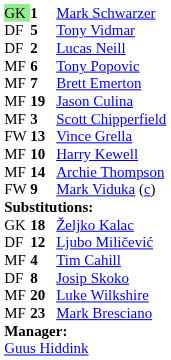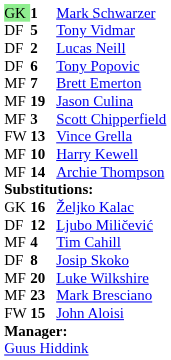 <table cellspacing="0" cellpadding="0" style="font-size:90%; margin:0.2em auto;">
 <tr>
 <th width="25"></th>
 <th width="25"></th>
 </tr>
 <tr>
 <td style="background: lightgreen;">GK</td>
 <td><strong>1</strong></td>
 <td><a href='#'>Mark Schwarzer</a></td>
 </tr>
 <tr>
 <td>DF</td>
 <td><strong>5</strong></td>
 <td><a href='#'>Tony Vidmar</a></td>
 </tr>
 <tr>
 <td>DF</td>
 <td><strong>2</strong></td>
 <td><a href='#'>Lucas Neill</a></td>
 </tr>
 <tr>
-<td>MF</td>
+<td>DF</td>
 <td><strong>6</strong></td>
 <td><a href='#'>Tony Popovic</a></td>
 </tr>
 <tr>
 <td>MF</td>
 <td><strong>7</strong></td>
 <td><a href='#'>Brett Emerton</a></td>
 </tr>
 <tr>
 <td>MF</td>
 <td><strong>19</strong></td>
 <td><a href='#'>Jason Culina</a></td>
 </tr>
 <tr>
 <td>MF</td>
 <td><strong>3</strong></td>
 <td><a href='#'>Scott Chipperfield</a></td>
 </tr>
 <tr>
 <td>FW</td>
 <td><strong>13</strong></td>
 <td><a href='#'>Vince Grella</a></td>
 <td></td>
 </tr>
 <tr>
 <td>MF</td>
 <td><strong>10</strong></td>
 <td><a href='#'>Harry Kewell</a></td>
 </tr>
 <tr>
 <td>MF</td>
 <td><strong>14</strong></td>
 <td><a href='#'>Archie Thompson</a></td>
 <td></td>
 <td></td>
 </tr>
 <tr>
-<td>FW</td>
-<td><strong>9</strong></td>
-<td><a href='#'>Mark Viduka</a> (<a href='#'>c</a>)</td>
-<td></td>
-<td></td>
-</tr>
-<tr>
 <td colspan=3><strong>Substitutions:</strong></td>
 </tr>
 <tr>
 <td>GK</td>
-<td><strong>18</strong></td>
+<td><strong>16</strong></td>
 <td><a href='#'>Željko Kalac</a></td>
 </tr>
 <tr>
 <td>DF</td>
 <td><strong>12</strong></td>
 <td><a href='#'>Ljubo Miličević</a></td>
 </tr>
 <tr>
 <td>MF</td>
 <td><strong>4</strong></td>
 <td><a href='#'>Tim Cahill</a></td>
 </tr>
 <tr>
 <td>DF</td>
 <td><strong>8</strong></td>
 <td><a href='#'>Josip Skoko</a></td>
 </tr>
 <tr>
 <td>MF</td>
 <td><strong>20</strong></td>
 <td><a href='#'>Luke Wilkshire</a></td>
 </tr>
 <tr>
 <td>MF</td>
 <td><strong>23</strong></td>
 <td><a href='#'>Mark Bresciano</a></td>
 <td></td>
 <td></td>
 </tr>
 <tr>
+<td>FW</td>
+<td><strong>15</strong></td>
+<td><a href='#'>John Aloisi</a></td>
+<td></td>
+<td></td>
+</tr>
+<tr>
 <td colspan=3><strong>Manager:</strong></td>
 </tr>
 <tr>
 <td colspan="4"> <a href='#'>Guus Hiddink</a></td>
 </tr>
 </table>
